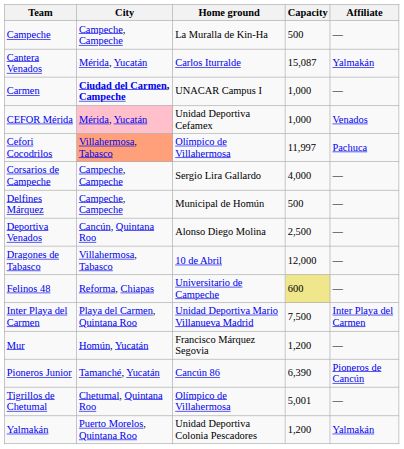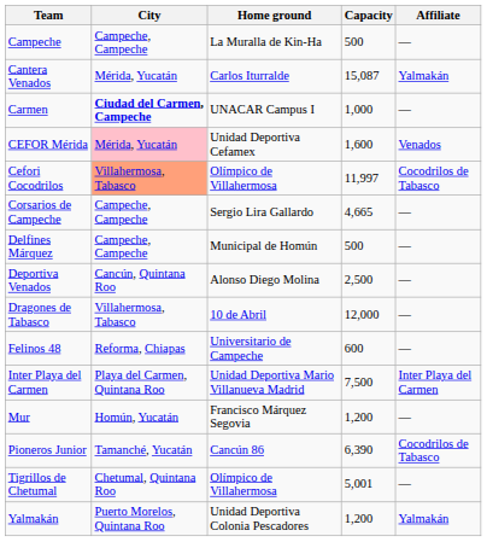 <table class="wikitable sortable">
 <tr>
 <th>Team</th>
 <th>City</th>
 <th>Home ground</th>
 <th>Capacity</th>
 <th>Affiliate</th>
 </tr>
 <tr>
 <td><a href='#'>Campeche</a></td>
 <td><a href='#'>Campeche</a>, <a href='#'>Campeche</a></td>
 <td>La Muralla de Kin-Ha</td>
 <td>500</td>
 <td>—</td>
 </tr>
 <tr>
 <td><a href='#'>Cantera Venados</a></td>
 <td><a href='#'>Mérida</a>, <a href='#'>Yucatán</a></td>
 <td><a href='#'>Carlos Iturralde</a></td>
 <td>15,087</td>
 <td><a href='#'>Yalmakán</a></td>
 </tr>
 <tr>
 <td><a href='#'>Carmen</a></td>
 <td><strong><a href='#'>Ciudad del Carmen</a>, <a href='#'>Campeche</a></strong></td>
 <td>UNACAR Campus I</td>
 <td>1,000</td>
 <td>—</td>
 </tr>
 <tr>
 <td><a href='#'>CEFOR Mérida</a></td>
 <td style="background: pink;"><a href='#'>Mérida</a>, <a href='#'>Yucatán</a></td>
 <td>Unidad Deportiva Cefamex</td>
-<td>1,000</td>
+<td>1,600</td>
 <td><a href='#'>Venados</a></td>
 </tr>
 <tr>
 <td><a href='#'>Cefori Cocodrilos</a></td>
 <td style="background: lightsalmon;"><a href='#'>Villahermosa</a>, <a href='#'>Tabasco</a></td>
 <td><a href='#'>Olímpico de Villahermosa</a></td>
 <td>11,997</td>
-<td><a href='#'>Pachuca</a></td>
+<td><a href='#'>Cocodrilos de Tabasco</a></td>
 </tr>
 <tr>
 <td><a href='#'>Corsarios de Campeche</a></td>
 <td><a href='#'>Campeche</a>, <a href='#'>Campeche</a></td>
 <td>Sergio Lira Gallardo</td>
-<td>4,000</td>
+<td>4,665</td>
 <td>—</td>
 </tr>
 <tr>
 <td><a href='#'>Delfines Márquez</a></td>
 <td><a href='#'>Campeche</a>, <a href='#'>Campeche</a></td>
 <td>Municipal de Homún</td>
 <td>500</td>
 <td>—</td>
 </tr>
 <tr>
 <td><a href='#'>Deportiva Venados</a></td>
 <td><a href='#'>Cancún</a>, <a href='#'>Quintana Roo</a></td>
 <td>Alonso Diego Molina</td>
 <td>2,500</td>
 <td>—</td>
 </tr>
 <tr>
 <td><a href='#'>Dragones de Tabasco</a></td>
 <td><a href='#'>Villahermosa</a>, <a href='#'>Tabasco</a></td>
 <td><a href='#'>10 de Abril</a></td>
 <td>12,000</td>
 <td>—</td>
 </tr>
 <tr>
 <td><a href='#'>Felinos 48</a></td>
 <td><a href='#'>Reforma</a>, <a href='#'>Chiapas</a></td>
 <td><a href='#'>Universitario de Campeche</a></td>
-<td style="background: khaki;">600</td>
+<td>600</td>
 <td>—</td>
 </tr>
 <tr>
 <td><a href='#'>Inter Playa del Carmen</a></td>
 <td><a href='#'>Playa del Carmen</a>, <a href='#'>Quintana Roo</a></td>
 <td><a href='#'>Unidad Deportiva Mario Villanueva Madrid</a></td>
 <td>7,500</td>
 <td><a href='#'>Inter Playa del Carmen</a></td>
 </tr>
 <tr>
 <td><a href='#'>Mur</a></td>
 <td><a href='#'>Homún</a>, <a href='#'>Yucatán</a></td>
 <td>Francisco Márquez Segovia</td>
 <td>1,200</td>
 <td>—</td>
 </tr>
 <tr>
 <td><a href='#'>Pioneros Junior</a></td>
 <td><a href='#'>Tamanché</a>, <a href='#'>Yucatán</a></td>
 <td><a href='#'>Cancún 86</a></td>
 <td>6,390</td>
-<td><a href='#'>Pioneros de Cancún</a></td>
+<td><a href='#'>Cocodrilos de Tabasco</a></td>
 </tr>
 <tr>
 <td><a href='#'>Tigrillos de Chetumal</a></td>
 <td><a href='#'>Chetumal</a>, <a href='#'>Quintana Roo</a></td>
 <td><a href='#'>Olímpico de Villahermosa</a></td>
 <td>5,001</td>
 <td>—</td>
 </tr>
 <tr>
 <td><a href='#'>Yalmakán</a></td>
 <td><a href='#'>Puerto Morelos</a>, <a href='#'>Quintana Roo</a></td>
 <td>Unidad Deportiva Colonia Pescadores</td>
 <td>1,200</td>
 <td><a href='#'>Yalmakán</a></td>
 </tr>
 </table>
